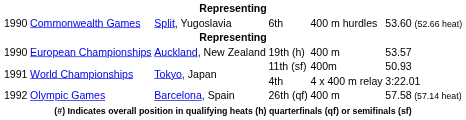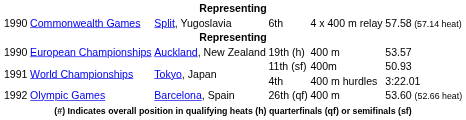 <table>
 <tr>
 <th colspan=6>Representing </th>
 </tr>
 <tr>
 <td>1990</td>
 <td><a href='#'>Commonwealth Games</a></td>
 <td><a href='#'>Split</a>, Yugoslavia</td>
 <td>6th</td>
-<td>400 m hurdles</td>
-<td>53.60 <small>(52.66 heat)</small></td>
+<td>4 x 400 m relay</td>
+<td>57.58<small> (57.14 heat)</small></td>
 </tr>
 <tr>
 <th colspan=6>Representing </th>
 </tr>
 <tr>
 <td>1990</td>
 <td><a href='#'>European Championships</a></td>
 <td><a href='#'>Auckland</a>, New Zealand</td>
 <td>19th (h)</td>
 <td>400 m</td>
 <td>53.57</td>
 </tr>
 <tr>
 <td rowspan=2>1991</td>
 <td rowspan=2><a href='#'>World Championships</a></td>
 <td rowspan=2><a href='#'>Tokyo</a>, Japan</td>
 <td>11th (sf)</td>
 <td>400m</td>
 <td>50.93</td>
 </tr>
 <tr>
 <td>4th</td>
-<td>4 x 400 m relay</td>
+<td>400 m hurdles</td>
 <td>3:22.01</td>
 </tr>
 <tr>
 <td>1992</td>
 <td><a href='#'>Olympic Games</a></td>
 <td><a href='#'>Barcelona</a>, Spain</td>
 <td>26th (qf)</td>
 <td>400 m</td>
-<td>57.58<small> (57.14 heat)</small></td>
+<td>53.60 <small>(52.66 heat)</small></td>
 </tr>
 <tr>
 <th colspan=6><small><strong>(#) Indicates overall position in qualifying heats (h) quarterfinals (qf) or semifinals (sf)</strong></small></th>
 </tr>
 </table>
